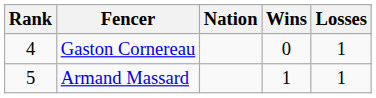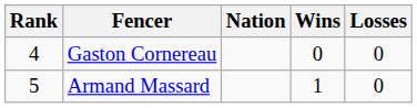 <table class="wikitable sortable" style="text-align: center;">
 <tr>
 <th>Rank</th>
 <th>Fencer</th>
 <th>Nation</th>
 <th>Wins</th>
 <th>Losses</th>
 </tr>
 <tr>
 <td>4</td>
 <td align=left><a href='#'>Gaston Cornereau</a></td>
 <td align=left></td>
 <td>0</td>
-<td>1</td>
+<td>0</td>
 </tr>
 <tr>
 <td>5</td>
 <td align=left><a href='#'>Armand Massard</a></td>
 <td align=left></td>
 <td>1</td>
-<td>1</td>
+<td>0</td>
 </tr>
 </table>
